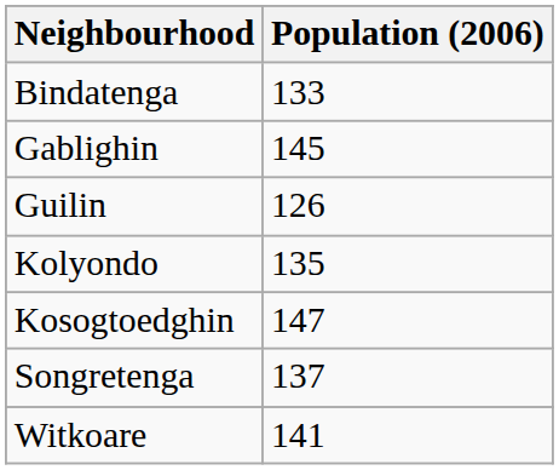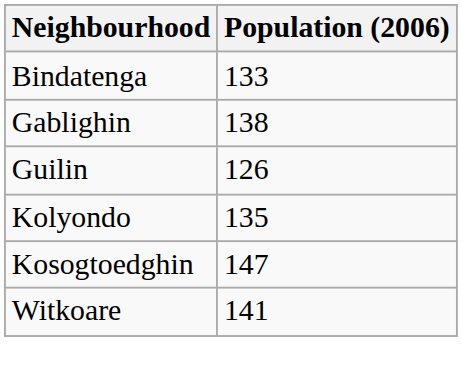 <table class="wikitable">
 <tr>
 <th>Neighbourhood</th>
 <th>Population (2006)</th>
 </tr>
 <tr>
 <td>Bindatenga</td>
 <td>133</td>
 </tr>
 <tr>
 <td>Gablighin</td>
-<td>145</td>
+<td>138</td>
 </tr>
 <tr>
 <td>Guilin</td>
 <td>126</td>
 </tr>
 <tr>
 <td>Kolyondo</td>
 <td>135</td>
 </tr>
 <tr>
 <td>Kosogtoedghin</td>
 <td>147</td>
 </tr>
 <tr>
-<td>Songretenga</td>
-<td>137</td>
-</tr>
-<tr>
 <td>Witkoare</td>
 <td>141</td>
 </tr>
 </table>
